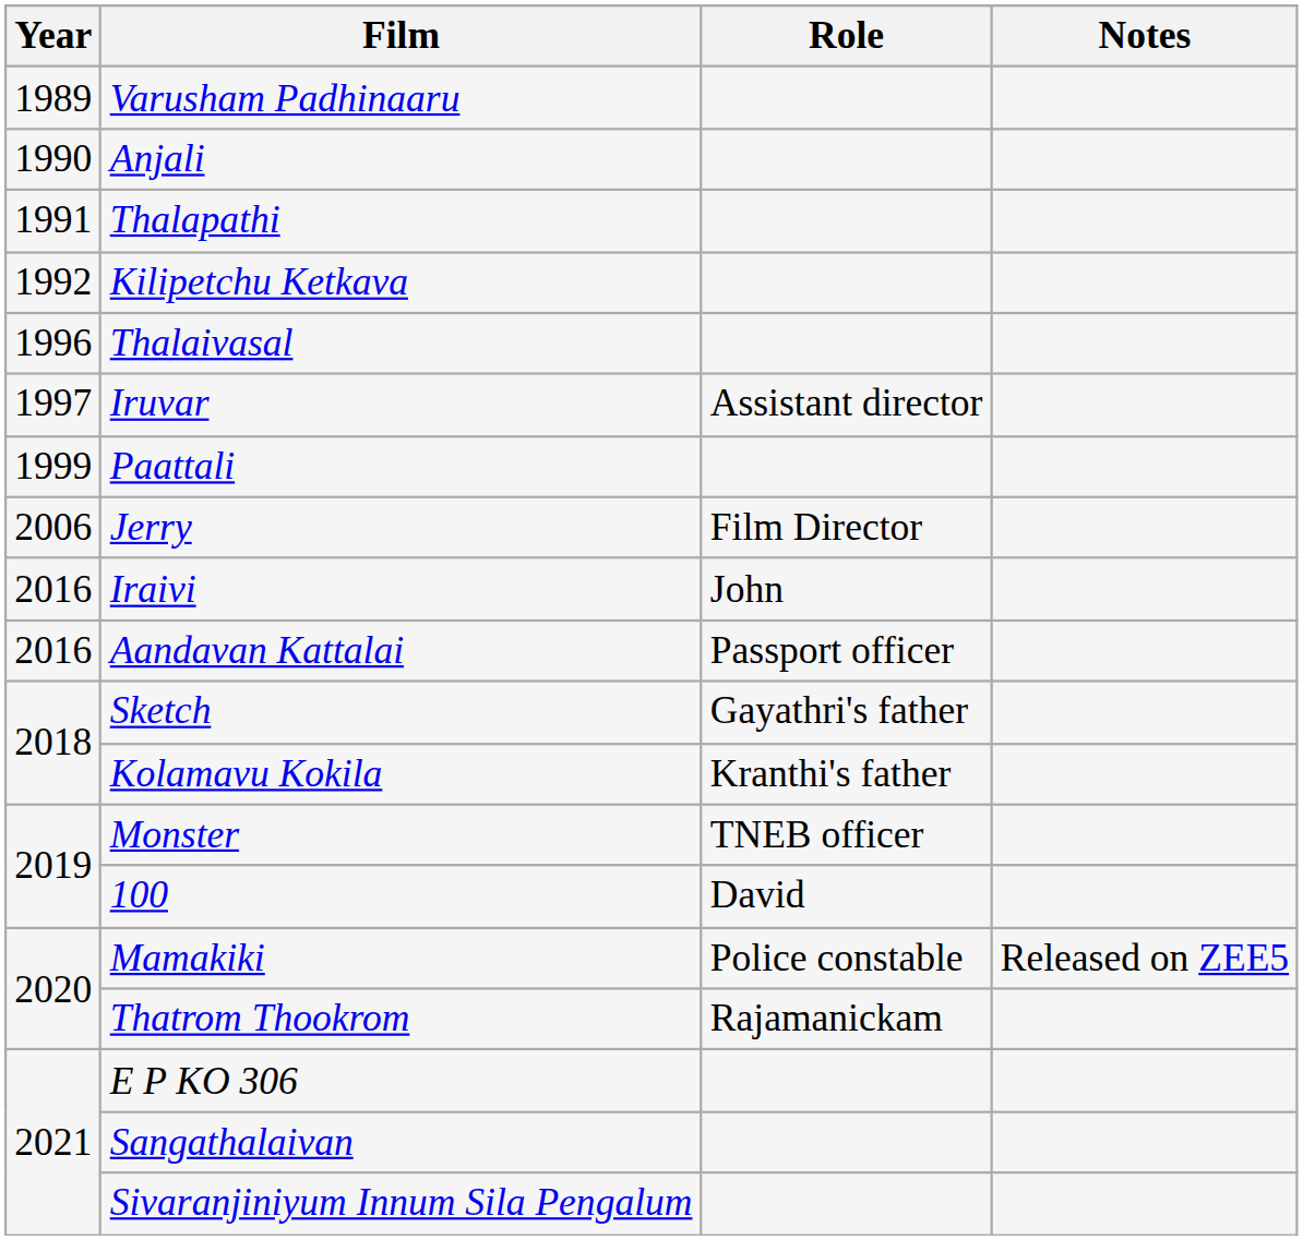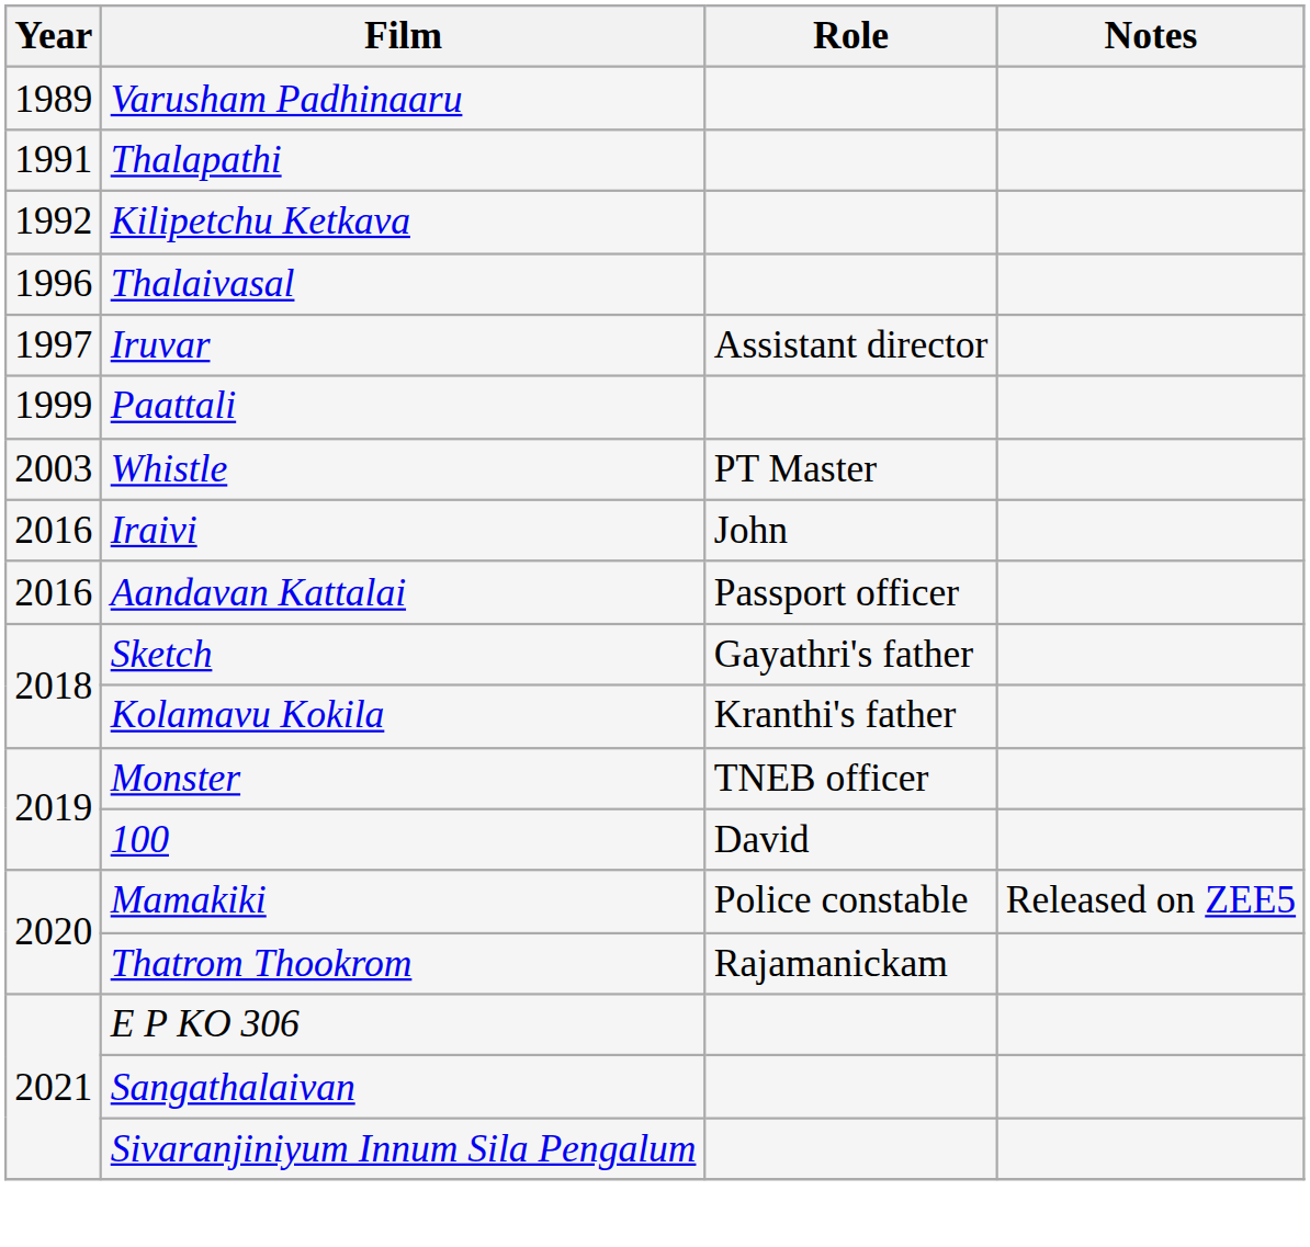 <table class="wikitable sortable" style="background:#f5f5f5;">
 <tr style="background:#B0C4DE;">
 <th>Year</th>
 <th>Film</th>
 <th>Role</th>
 <th class=unsortable>Notes</th>
 </tr>
 <tr>
 <td>1989</td>
 <td><em><a href='#'>Varusham Padhinaaru</a></em></td>
-<td></td>
-<td></td>
-</tr>
-<tr>
-<td>1990</td>
-<td><em><a href='#'>Anjali</a></em></td>
 <td></td>
 <td></td>
 </tr>
 <tr>
 <td>1991</td>
 <td><em><a href='#'>Thalapathi</a></em></td>
 <td></td>
 <td></td>
 </tr>
 <tr>
 <td>1992</td>
 <td><em><a href='#'>Kilipetchu Ketkava</a></em></td>
 <td></td>
 <td></td>
 </tr>
 <tr>
 <td>1996</td>
 <td><em><a href='#'>Thalaivasal</a></em></td>
 <td></td>
 <td></td>
 </tr>
 <tr>
 <td>1997</td>
 <td><em><a href='#'>Iruvar</a></em></td>
 <td>Assistant director</td>
 <td></td>
 </tr>
 <tr>
 <td>1999</td>
 <td><em><a href='#'>Paattali</a></em></td>
 <td></td>
 <td></td>
 </tr>
 <tr>
-<td>2006</td>
-<td><em><a href='#'>Jerry</a></em></td>
-<td>Film Director</td>
+<td>2003</td>
+<td><em><a href='#'>Whistle</a></em></td>
+<td>PT Master</td>
 <td></td>
 </tr>
 <tr>
 <td>2016</td>
 <td><em><a href='#'>Iraivi</a></em></td>
 <td>John</td>
 <td></td>
 </tr>
 <tr>
 <td>2016</td>
 <td><em><a href='#'>Aandavan Kattalai</a></em></td>
 <td>Passport officer</td>
 <td></td>
 </tr>
 <tr>
 <td rowspan="2">2018</td>
 <td><em><a href='#'>Sketch</a></em></td>
 <td>Gayathri's father</td>
 <td></td>
 </tr>
 <tr>
 <td><em><a href='#'>Kolamavu Kokila</a></em></td>
 <td>Kranthi's father</td>
 <td></td>
 </tr>
 <tr>
 <td rowspan="2">2019</td>
 <td><em><a href='#'>Monster</a></em></td>
 <td>TNEB officer</td>
 <td></td>
 </tr>
 <tr>
 <td><em><a href='#'>100</a></em></td>
 <td>David</td>
 <td></td>
 </tr>
 <tr>
 <td rowspan="2">2020</td>
 <td><em><a href='#'>Mamakiki</a></em></td>
 <td>Police constable</td>
 <td>Released on <a href='#'>ZEE5</a></td>
 </tr>
 <tr>
 <td><em><a href='#'>Thatrom Thookrom</a></em></td>
 <td>Rajamanickam</td>
 <td></td>
 </tr>
 <tr>
 <td rowspan="3">2021</td>
 <td><em>E P KO 306</em></td>
 <td></td>
 <td></td>
 </tr>
 <tr>
 <td><em><a href='#'>Sangathalaivan</a></em></td>
 <td></td>
 <td></td>
 </tr>
 <tr>
 <td><em><a href='#'>Sivaranjiniyum Innum Sila Pengalum</a></em></td>
 <td></td>
 <td></td>
 </tr>
 <tr>
 </tr>
 </table>
